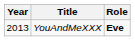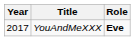 <table class="wikitable">
 <tr>
 <th>Year</th>
 <th>Title</th>
 <th>Role</th>
 </tr>
 <tr>
-<td>2013</td>
+<td>2017</td>
 <td><em>YouAndMeXXX</em></td>
 <td><strong>Eve</strong></td>
 </tr>
 </table>
